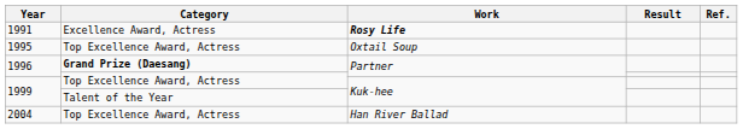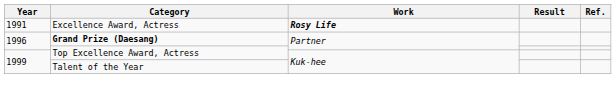 <table class="wikitable sortable plainrowheaders" Style=font-size:98%>
 <tr>
 <th scope="col" style="width:6%;">Year</th>
 <th scope="col" style="width:31%;">Category</th>
 <th scope="col" style="width:30%;">Work</th>
 <th scope="col" style="width:8%;">Result</th>
 <th scope="col" style="width:4%;">Ref.</th>
 </tr>
 <tr>
 <td>1991</td>
 <td>Excellence Award, Actress</td>
 <td><strong><em>Rosy Life</em></strong></td>
-<td></td>
-<td></td>
-</tr>
-<tr>
-<td>1995</td>
-<td>Top Excellence Award, Actress</td>
-<td><em>Oxtail Soup</em></td>
 <td></td>
 <td></td>
 </tr>
 <tr>
 <td rowspan="2">1996</td>
 <td><strong>Grand Prize (Daesang)</strong></td>
 <td rowspan="2"><em>Partner</em></td>
 <td></td>
 <td></td>
 </tr>
 <tr>
 <td rowspan="2">Top Excellence Award, Actress</td>
 <td></td>
 <td></td>
 </tr>
 <tr>
 <td rowspan="2">1999</td>
 <td rowspan="2"><em>Kuk-hee</em></td>
 <td></td>
 <td></td>
 </tr>
 <tr>
 <td>Talent of the Year</td>
 <td></td>
 <td></td>
 </tr>
-<tr>
-<td>2004</td>
-<td>Top Excellence Award, Actress</td>
-<td><em>Han River Ballad</em></td>
-<td></td>
-<td></td>
-</tr>
 </table>
